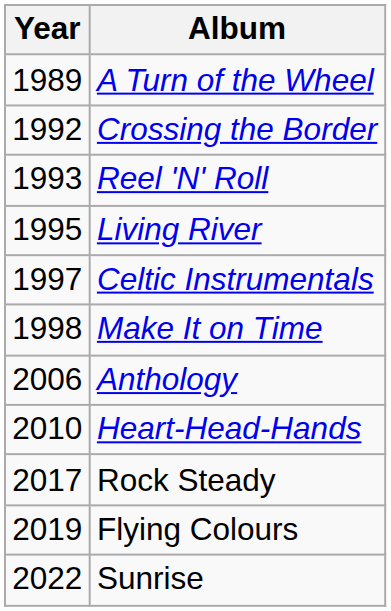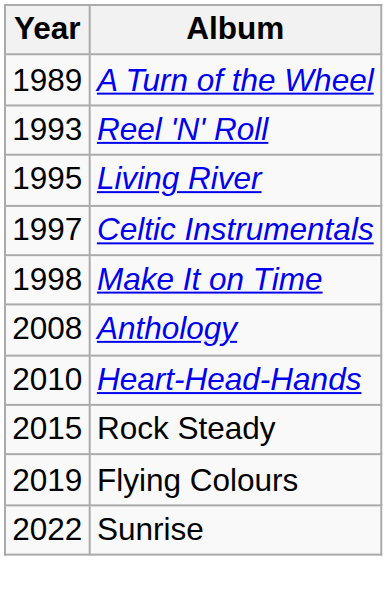 <table class="wikitable">
 <tr>
 <th>Year</th>
 <th>Album</th>
 </tr>
 <tr>
 <td>1989</td>
 <td><em><a href='#'>A Turn of the Wheel</a></em></td>
-</tr>
-<tr>
-<td>1992</td>
-<td><em><a href='#'>Crossing the Border</a></em></td>
 </tr>
 <tr>
 <td>1993</td>
 <td><em><a href='#'>Reel 'N' Roll</a></em></td>
 </tr>
 <tr>
 <td>1995</td>
 <td><em><a href='#'>Living River</a></em></td>
 </tr>
 <tr>
 <td>1997</td>
 <td><em><a href='#'>Celtic Instrumentals</a></em></td>
 </tr>
 <tr>
 <td>1998</td>
 <td><em><a href='#'>Make It on Time</a></em></td>
 </tr>
 <tr>
-<td>2006</td>
+<td>2008</td>
 <td><em><a href='#'>Anthology</a></em></td>
 </tr>
 <tr>
 <td>2010</td>
 <td><em><a href='#'>Heart-Head-Hands</a></em></td>
 </tr>
 <tr>
-<td>2017</td>
+<td>2015</td>
 <td>Rock Steady</td>
 </tr>
 <tr>
 <td>2019</td>
 <td>Flying Colours</td>
 </tr>
 <tr>
 <td>2022</td>
 <td>Sunrise</td>
 </tr>
 </table>
